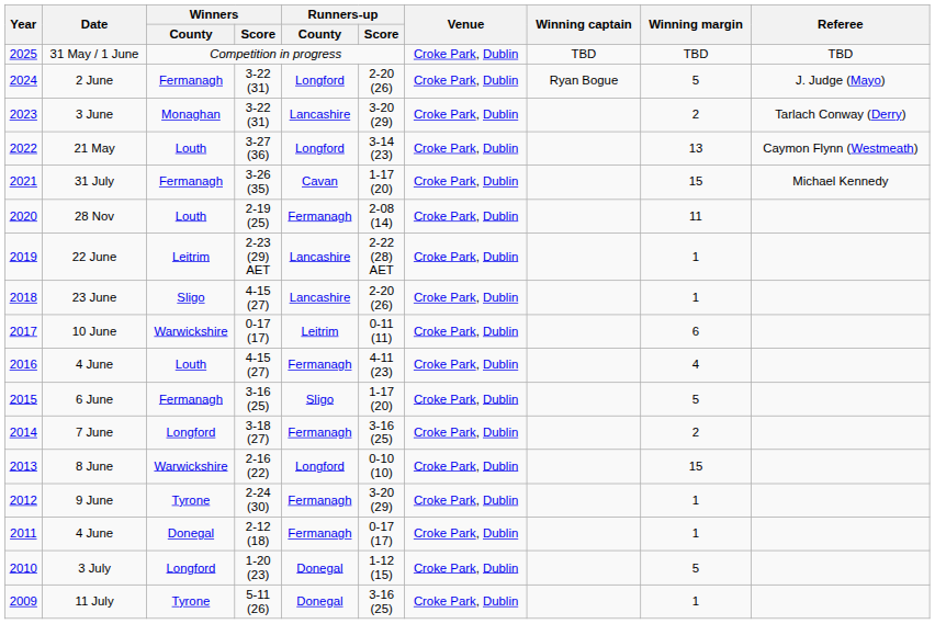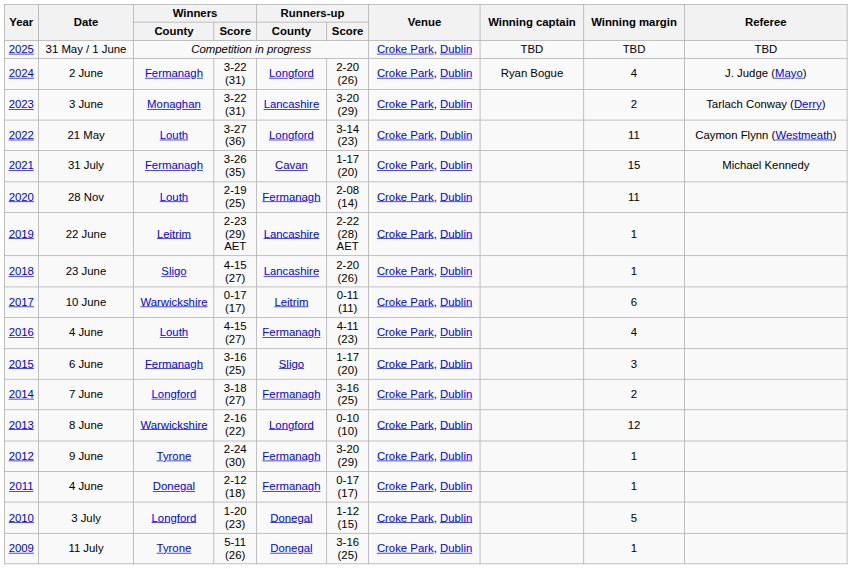 <table class="wikitable sortable" width="75%" style="text-align:center">
 <tr>
 <th rowspan="2">Year</th>
 <th rowspan="2">Date</th>
 <th colspan="2">Winners</th>
 <th colspan="2">Runners-up</th>
 <th rowspan="2">Venue</th>
 <th rowspan="2">Winning captain</th>
 <th rowspan="2">Winning margin</th>
 <th rowspan="2">Referee</th>
 </tr>
 <tr align="left" style="background:#efefef;">
 <th>County</th>
 <th width="5%">Score</th>
 <th>County</th>
 <th width="5%">Score</th>
 </tr>
 <tr>
 <td><a href='#'>2025</a></td>
 <td>31 May / 1 June</td>
 <td colspan="4"><em>Competition in progress</em></td>
 <td><a href='#'>Croke Park</a>, <a href='#'>Dublin</a></td>
 <td>TBD</td>
 <td>TBD</td>
 <td>TBD</td>
 </tr>
 <tr>
 <td><a href='#'>2024</a></td>
 <td>2 June</td>
 <td><a href='#'>Fermanagh</a></td>
 <td>3-22 (31)</td>
 <td><a href='#'>Longford</a></td>
 <td>2-20 (26)</td>
 <td><a href='#'>Croke Park</a>, <a href='#'>Dublin</a></td>
 <td>Ryan Bogue</td>
-<td>5</td>
+<td>4</td>
 <td>J. Judge (<a href='#'>Mayo</a>)</td>
 </tr>
 <tr>
 <td><a href='#'>2023</a></td>
 <td>3 June</td>
 <td><a href='#'>Monaghan</a></td>
 <td>3-22 (31)</td>
 <td><a href='#'>Lancashire</a></td>
 <td>3-20 (29)</td>
 <td><a href='#'>Croke Park</a>, <a href='#'>Dublin</a></td>
 <td></td>
 <td>2</td>
 <td>Tarlach Conway (<a href='#'>Derry</a>)</td>
 </tr>
 <tr>
 <td><a href='#'>2022</a></td>
 <td>21 May</td>
 <td><a href='#'>Louth</a></td>
 <td>3-27 (36)</td>
 <td><a href='#'>Longford</a></td>
 <td>3-14 (23)</td>
 <td><a href='#'>Croke Park</a>, <a href='#'>Dublin</a></td>
 <td></td>
-<td>13</td>
+<td>11</td>
 <td>Caymon Flynn (<a href='#'>Westmeath</a>)</td>
 </tr>
 <tr>
 <td><a href='#'>2021</a></td>
 <td>31 July</td>
 <td><a href='#'>Fermanagh</a></td>
 <td>3-26 (35)</td>
 <td><a href='#'>Cavan</a></td>
 <td>1-17 (20)</td>
 <td><a href='#'>Croke Park</a>, <a href='#'>Dublin</a></td>
 <td></td>
 <td>15</td>
 <td>Michael Kennedy</td>
 </tr>
 <tr>
 <td><a href='#'>2020</a></td>
 <td>28 Nov</td>
 <td><a href='#'>Louth</a></td>
 <td>2-19 (25)</td>
 <td><a href='#'>Fermanagh</a></td>
 <td>2-08 (14)</td>
 <td><a href='#'>Croke Park</a>, <a href='#'>Dublin</a></td>
 <td></td>
 <td>11</td>
 <td></td>
 </tr>
 <tr>
 <td><a href='#'>2019</a></td>
 <td>22 June</td>
 <td><a href='#'>Leitrim</a></td>
 <td>2-23 (29) AET</td>
 <td><a href='#'>Lancashire</a></td>
 <td>2-22 (28) AET</td>
 <td><a href='#'>Croke Park</a>, <a href='#'>Dublin</a></td>
 <td></td>
 <td>1</td>
 <td></td>
 </tr>
 <tr>
 <td><a href='#'>2018</a></td>
 <td>23 June</td>
 <td><a href='#'>Sligo</a></td>
 <td>4-15 (27)</td>
 <td><a href='#'>Lancashire</a></td>
 <td>2-20 (26)</td>
 <td><a href='#'>Croke Park</a>, <a href='#'>Dublin</a></td>
 <td></td>
 <td>1</td>
 <td></td>
 </tr>
 <tr>
 <td><a href='#'>2017</a></td>
 <td>10 June</td>
 <td><a href='#'>Warwickshire</a></td>
 <td>0-17 (17)</td>
 <td><a href='#'>Leitrim</a></td>
 <td>0-11 (11)</td>
 <td><a href='#'>Croke Park</a>, <a href='#'>Dublin</a></td>
 <td></td>
 <td>6</td>
 <td></td>
 </tr>
 <tr>
 <td><a href='#'>2016</a></td>
 <td>4 June</td>
 <td><a href='#'>Louth</a></td>
 <td>4-15 (27)</td>
 <td><a href='#'>Fermanagh</a></td>
 <td>4-11 (23)</td>
 <td><a href='#'>Croke Park</a>, <a href='#'>Dublin</a></td>
 <td></td>
 <td>4</td>
 <td></td>
 </tr>
 <tr>
 <td><a href='#'>2015</a></td>
 <td>6 June</td>
 <td><a href='#'>Fermanagh</a></td>
 <td>3-16 (25)</td>
 <td><a href='#'>Sligo</a></td>
 <td>1-17 (20)</td>
 <td><a href='#'>Croke Park</a>, <a href='#'>Dublin</a></td>
 <td></td>
-<td>5</td>
+<td>3</td>
 <td></td>
 </tr>
 <tr>
 <td><a href='#'>2014</a></td>
 <td>7 June</td>
 <td><a href='#'>Longford</a></td>
 <td>3-18 (27)</td>
 <td><a href='#'>Fermanagh</a></td>
 <td>3-16 (25)</td>
 <td><a href='#'>Croke Park</a>, <a href='#'>Dublin</a></td>
 <td></td>
 <td>2</td>
 <td></td>
 </tr>
 <tr>
 <td><a href='#'>2013</a></td>
 <td>8 June</td>
 <td><a href='#'>Warwickshire</a></td>
 <td>2-16 (22)</td>
 <td><a href='#'>Longford</a></td>
 <td>0-10 (10)</td>
 <td><a href='#'>Croke Park</a>, <a href='#'>Dublin</a></td>
 <td></td>
-<td>15</td>
+<td>12</td>
 <td></td>
 </tr>
 <tr>
 <td><a href='#'>2012</a></td>
 <td>9 June</td>
 <td><a href='#'>Tyrone</a></td>
 <td>2-24 (30)</td>
 <td><a href='#'>Fermanagh</a></td>
 <td>3-20 (29)</td>
 <td><a href='#'>Croke Park</a>, <a href='#'>Dublin</a></td>
 <td></td>
 <td>1</td>
 <td></td>
 </tr>
 <tr>
 <td><a href='#'>2011</a></td>
 <td>4 June</td>
 <td><a href='#'>Donegal</a></td>
 <td>2-12 (18)</td>
 <td><a href='#'>Fermanagh</a></td>
 <td>0-17 (17)</td>
 <td><a href='#'>Croke Park</a>, <a href='#'>Dublin</a></td>
 <td></td>
 <td>1</td>
 <td></td>
 </tr>
 <tr>
 <td><a href='#'>2010</a></td>
 <td>3 July</td>
 <td><a href='#'>Longford</a></td>
 <td>1-20 (23)</td>
 <td><a href='#'>Donegal</a></td>
 <td>1-12 (15)</td>
 <td><a href='#'>Croke Park</a>, <a href='#'>Dublin</a></td>
 <td></td>
 <td>5</td>
 <td></td>
 </tr>
 <tr>
 <td><a href='#'>2009</a></td>
 <td>11 July</td>
 <td><a href='#'>Tyrone</a></td>
 <td>5-11 (26)</td>
 <td><a href='#'>Donegal</a></td>
 <td>3-16 (25)</td>
 <td><a href='#'>Croke Park</a>, <a href='#'>Dublin</a></td>
 <td></td>
 <td>1</td>
 <td></td>
 </tr>
 </table>
